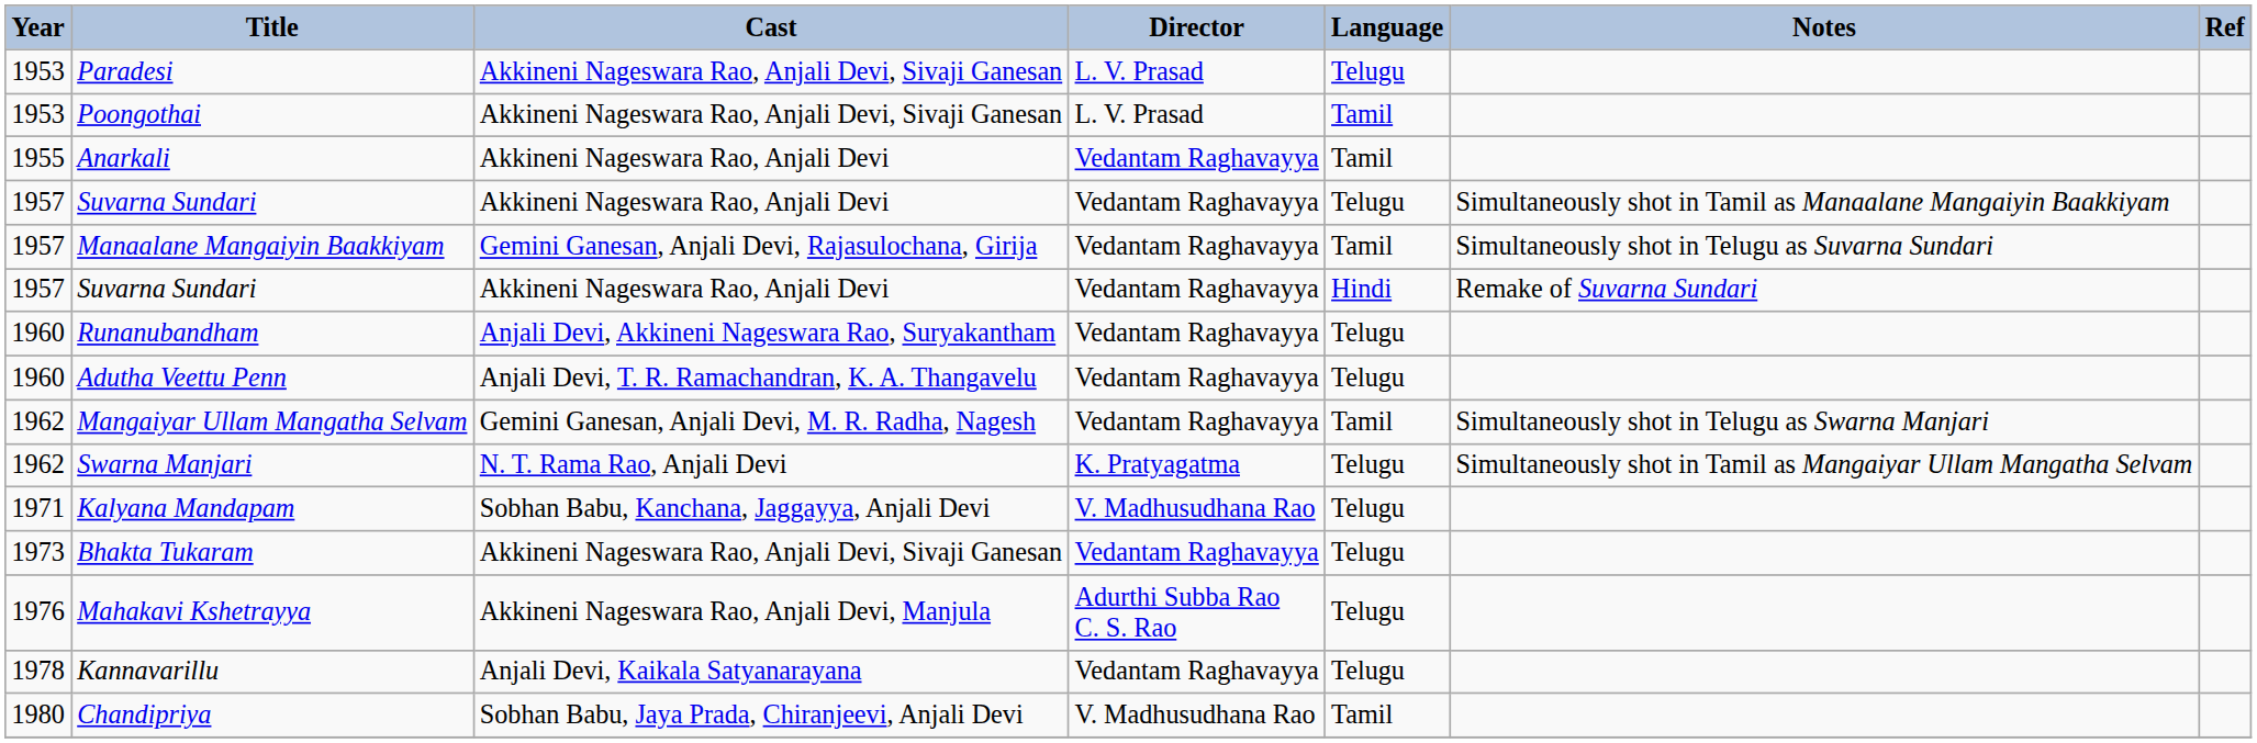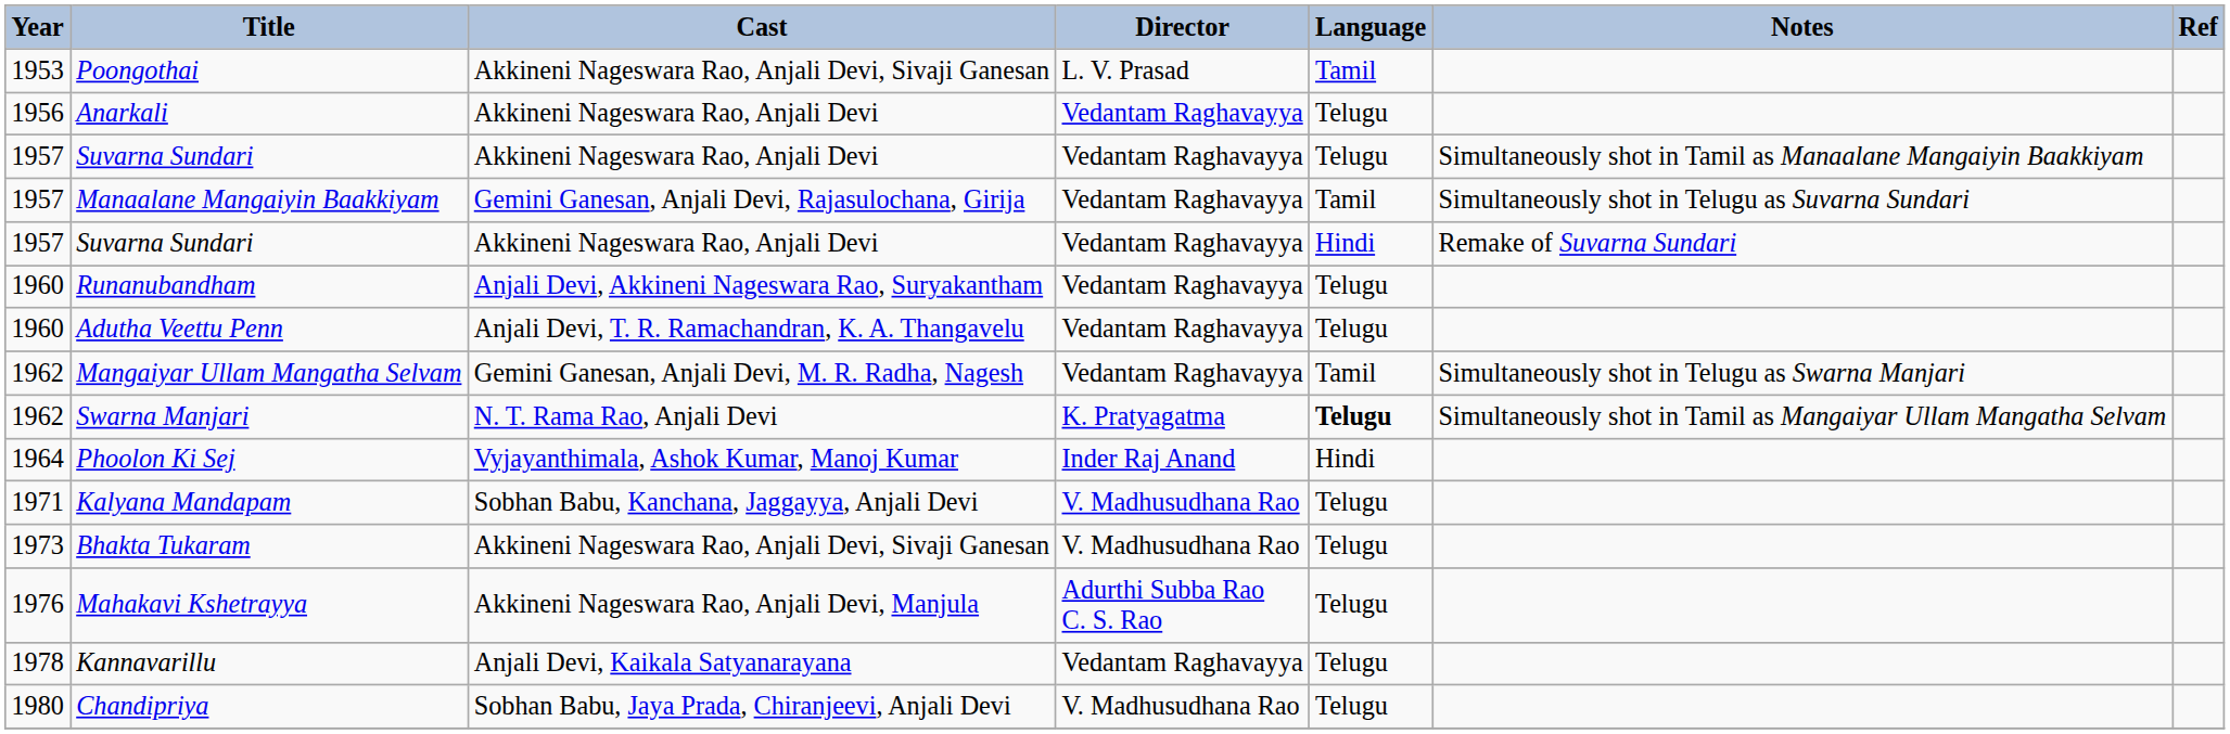 <table class="wikitable" style="font-size:90%">
 <tr style="text-align:center;">
 <th style="text-align:center; background:#b0c4de;">Year</th>
 <th style="text-align:center; background:#b0c4de;">Title</th>
 <th style="text-align:center; background:#b0c4de;">Cast</th>
 <th style="text-align:center; background:#b0c4de;">Director</th>
 <th style="text-align:center; background:#b0c4de;">Language</th>
 <th style="text-align:center; background:#b0c4de;">Notes</th>
 <th style="text-align:center; background:#b0c4de;">Ref</th>
 </tr>
 <tr>
 <td>1953</td>
-<td><em><a href='#'>Paradesi</a></em></td>
-<td><a href='#'>Akkineni Nageswara Rao</a>, <a href='#'>Anjali Devi</a>, <a href='#'>Sivaji Ganesan</a></td>
-<td><a href='#'>L. V. Prasad</a></td>
-<td><a href='#'>Telugu</a></td>
-<td></td>
-<td></td>
-</tr>
-<tr>
-<td>1953</td>
 <td><em><a href='#'>Poongothai</a></em></td>
 <td>Akkineni Nageswara Rao, Anjali Devi, Sivaji Ganesan</td>
 <td>L. V. Prasad</td>
 <td><a href='#'>Tamil</a></td>
 <td></td>
 <td></td>
 </tr>
 <tr>
-<td>1955</td>
+<td>1956</td>
 <td><em><a href='#'>Anarkali</a></em></td>
 <td>Akkineni Nageswara Rao, Anjali Devi</td>
 <td><a href='#'>Vedantam Raghavayya</a></td>
-<td>Tamil</td>
+<td>Telugu</td>
 <td></td>
 <td></td>
 </tr>
 <tr>
 <td>1957</td>
 <td><em><a href='#'>Suvarna Sundari</a></em></td>
 <td>Akkineni Nageswara Rao, Anjali Devi</td>
 <td>Vedantam Raghavayya</td>
 <td>Telugu</td>
 <td>Simultaneously shot in Tamil as <em>Manaalane Mangaiyin Baakkiyam</em></td>
 <td></td>
 </tr>
 <tr>
 <td>1957</td>
 <td><em><a href='#'>Manaalane Mangaiyin Baakkiyam</a></em></td>
 <td><a href='#'>Gemini Ganesan</a>, Anjali Devi, <a href='#'>Rajasulochana</a>, <a href='#'>Girija</a></td>
 <td>Vedantam Raghavayya</td>
 <td>Tamil</td>
 <td>Simultaneously shot in Telugu as <em>Suvarna Sundari</em></td>
 <td></td>
 </tr>
 <tr>
 <td>1957</td>
 <td><em>Suvarna Sundari</em></td>
 <td>Akkineni Nageswara Rao, Anjali Devi</td>
 <td>Vedantam Raghavayya</td>
 <td><a href='#'>Hindi</a></td>
 <td>Remake of <em><a href='#'>Suvarna Sundari</a></em></td>
 <td></td>
 </tr>
 <tr>
 <td>1960</td>
 <td><em><a href='#'>Runanubandham</a></em></td>
 <td><a href='#'>Anjali Devi</a>, <a href='#'>Akkineni Nageswara Rao</a>, <a href='#'>Suryakantham</a></td>
 <td>Vedantam Raghavayya</td>
 <td>Telugu</td>
 <td></td>
 <td></td>
 </tr>
 <tr>
 <td>1960</td>
 <td><em><a href='#'>Adutha Veettu Penn</a></em></td>
 <td>Anjali Devi, <a href='#'>T. R. Ramachandran</a>, <a href='#'>K. A. Thangavelu</a></td>
 <td>Vedantam Raghavayya</td>
 <td>Telugu</td>
 <td></td>
 <td></td>
 </tr>
 <tr>
 <td>1962</td>
 <td><em><a href='#'>Mangaiyar Ullam Mangatha Selvam</a></em></td>
 <td>Gemini Ganesan, Anjali Devi, <a href='#'>M. R. Radha</a>, <a href='#'>Nagesh</a></td>
 <td>Vedantam Raghavayya</td>
 <td>Tamil</td>
 <td>Simultaneously shot in Telugu as <em>Swarna Manjari</em></td>
 <td></td>
 </tr>
 <tr>
 <td>1962</td>
 <td><em><a href='#'>Swarna Manjari</a></em></td>
 <td><a href='#'>N. T. Rama Rao</a>, Anjali Devi</td>
 <td><a href='#'>K. Pratyagatma</a></td>
-<td>Telugu</td>
+<td><strong>Telugu</strong></td>
 <td>Simultaneously shot in Tamil as <em>Mangaiyar Ullam Mangatha Selvam</em></td>
+<td></td>
+</tr>
+<tr>
+<td>1964</td>
+<td><em><a href='#'>Phoolon Ki Sej</a></em></td>
+<td><a href='#'>Vyjayanthimala</a>, <a href='#'>Ashok Kumar</a>, <a href='#'>Manoj Kumar</a></td>
+<td><a href='#'>Inder Raj Anand</a></td>
+<td>Hindi</td>
+<td></td>
 <td></td>
 </tr>
 <tr>
 <td>1971</td>
 <td><em><a href='#'>Kalyana Mandapam</a></em></td>
 <td>Sobhan Babu, <a href='#'>Kanchana</a>, <a href='#'>Jaggayya</a>, Anjali Devi</td>
 <td><a href='#'>V. Madhusudhana Rao</a></td>
 <td>Telugu</td>
 <td></td>
 <td></td>
 </tr>
 <tr>
 <td>1973</td>
 <td><em><a href='#'>Bhakta Tukaram</a></em></td>
 <td>Akkineni Nageswara Rao, Anjali Devi, Sivaji Ganesan</td>
-<td><a href='#'>Vedantam Raghavayya</a></td>
+<td>V. Madhusudhana Rao</td>
 <td>Telugu</td>
 <td></td>
 <td></td>
 </tr>
 <tr>
 <td>1976</td>
 <td><em><a href='#'>Mahakavi Kshetrayya</a></em></td>
 <td>Akkineni Nageswara Rao, Anjali Devi, <a href='#'>Manjula</a></td>
 <td><a href='#'>Adurthi Subba Rao</a><br><a href='#'>C. S. Rao</a></td>
 <td>Telugu</td>
 <td></td>
 <td></td>
 </tr>
 <tr>
 <td>1978</td>
 <td><em>Kannavarillu</em></td>
 <td>Anjali Devi, <a href='#'>Kaikala Satyanarayana</a></td>
 <td>Vedantam Raghavayya</td>
 <td>Telugu</td>
 <td></td>
 <td></td>
 </tr>
 <tr>
 <td>1980</td>
 <td><em><a href='#'>Chandipriya</a></em></td>
 <td>Sobhan Babu, <a href='#'>Jaya Prada</a>, <a href='#'>Chiranjeevi</a>, Anjali Devi</td>
 <td>V. Madhusudhana Rao</td>
-<td>Tamil</td>
+<td>Telugu</td>
 <td></td>
 <td></td>
 </tr>
 <tr>
 </tr>
 </table>
